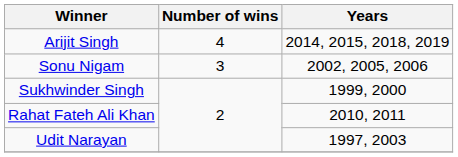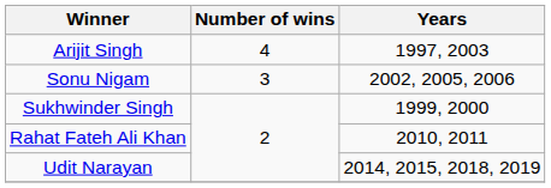 <table class="sortable wikitable" style="text-align: center">
 <tr>
 <th>Winner</th>
 <th>Number of wins</th>
 <th>Years</th>
 </tr>
 <tr>
 <td><a href='#'>Arijit Singh</a></td>
 <td>4</td>
-<td>2014, 2015, 2018, 2019</td>
+<td>1997, 2003</td>
 </tr>
 <tr>
 <td><a href='#'>Sonu Nigam</a></td>
 <td>3</td>
 <td>2002, 2005, 2006</td>
 </tr>
 <tr>
 <td><a href='#'>Sukhwinder Singh</a></td>
 <td rowspan="3">2</td>
 <td>1999, 2000</td>
 </tr>
 <tr>
 <td><a href='#'>Rahat Fateh Ali Khan</a></td>
 <td>2010, 2011</td>
 </tr>
 <tr>
 <td><a href='#'>Udit Narayan</a></td>
-<td>1997, 2003</td>
+<td>2014, 2015, 2018, 2019</td>
 </tr>
 <tr>
 </tr>
 </table>
